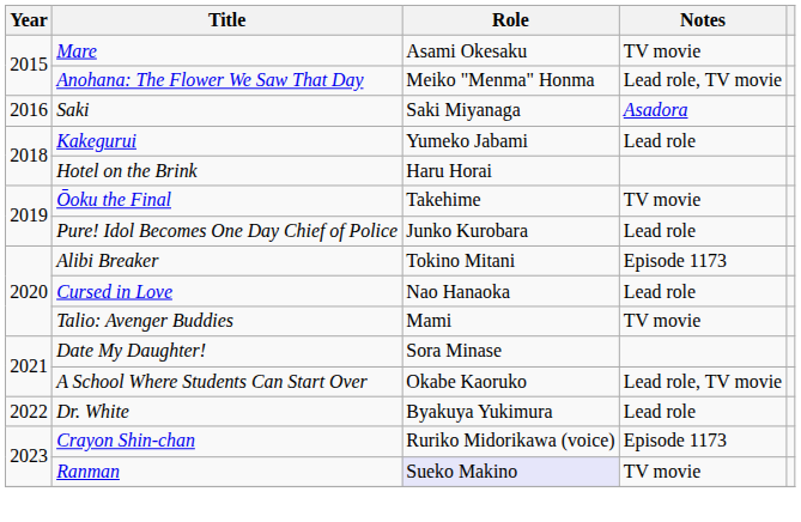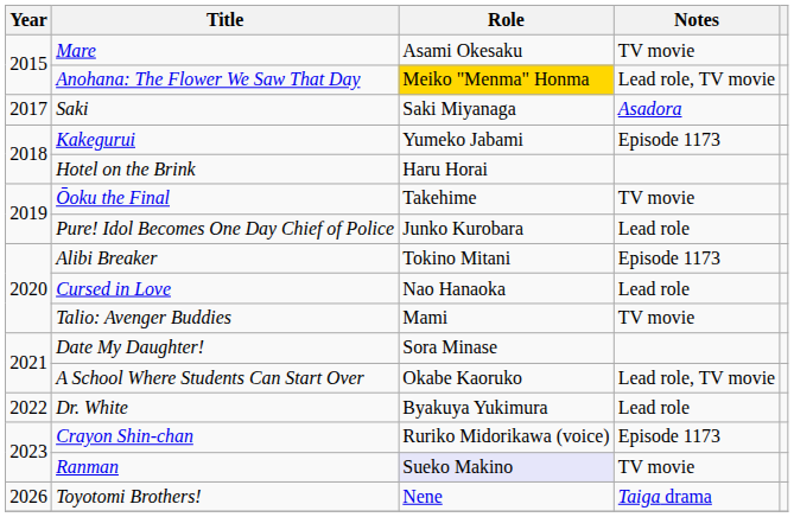 <table class="wikitable sortable">
 <tr>
 <th>Year</th>
 <th>Title</th>
 <th>Role</th>
 <th class="unsortable">Notes</th>
 <th class="unsortable"></th>
 </tr>
 <tr>
 <td rowspan=2>2015</td>
 <td><em><a href='#'>Mare</a></em></td>
 <td>Asami Okesaku</td>
 <td>TV movie</td>
 <td></td>
 </tr>
 <tr>
 <td><em><a href='#'>Anohana: The Flower We Saw That Day</a></em></td>
-<td>Meiko "Menma" Honma</td>
+<td style="background: gold;">Meiko "Menma" Honma</td>
 <td>Lead role, TV movie</td>
 <td></td>
 </tr>
 <tr>
-<td>2016</td>
+<td>2017</td>
 <td><em>Saki</em></td>
 <td>Saki Miyanaga</td>
 <td><em><a href='#'>Asadora</a></em></td>
 <td></td>
 </tr>
 <tr>
 <td rowspan=2>2018</td>
 <td><em><a href='#'>Kakegurui</a></em></td>
 <td>Yumeko Jabami</td>
-<td>Lead role</td>
+<td>Episode 1173</td>
 <td></td>
 </tr>
 <tr>
 <td><em>Hotel on the Brink</em></td>
 <td>Haru Horai</td>
 <td></td>
 <td></td>
 </tr>
 <tr>
 <td rowspan=2>2019</td>
 <td><em><a href='#'>Ōoku the Final</a></em></td>
 <td>Takehime</td>
 <td>TV movie</td>
 <td></td>
 </tr>
 <tr>
 <td><em>Pure! Idol Becomes One Day Chief of Police</em></td>
 <td>Junko Kurobara</td>
 <td>Lead role</td>
 <td></td>
 </tr>
 <tr>
 <td rowspan=3>2020</td>
 <td><em>Alibi Breaker</em></td>
 <td>Tokino Mitani</td>
 <td>Episode 1173</td>
 <td></td>
 </tr>
 <tr>
 <td><em><a href='#'>Cursed in Love</a></em></td>
 <td>Nao Hanaoka</td>
 <td>Lead role</td>
 <td></td>
 </tr>
 <tr>
 <td><em>Talio: Avenger Buddies</em></td>
 <td>Mami</td>
 <td>TV movie</td>
 <td></td>
 </tr>
 <tr>
 <td rowspan="2">2021</td>
 <td><em>Date My Daughter!</em></td>
 <td>Sora Minase</td>
 <td></td>
 <td></td>
 </tr>
 <tr>
 <td><em>A School Where Students Can Start Over</em></td>
 <td>Okabe Kaoruko</td>
 <td>Lead role, TV movie</td>
 <td></td>
 </tr>
 <tr>
 <td>2022</td>
 <td><em>Dr. White</em></td>
 <td>Byakuya Yukimura</td>
 <td>Lead role</td>
 <td></td>
 </tr>
 <tr>
 <td rowspan=2>2023</td>
 <td><em><a href='#'>Crayon Shin-chan</a></em></td>
 <td>Ruriko Midorikawa (voice)</td>
 <td>Episode 1173</td>
 <td></td>
 </tr>
 <tr>
 <td><em><a href='#'>Ranman</a></em></td>
 <td style="background: lavender;">Sueko Makino</td>
 <td>TV movie</td>
 <td></td>
 </tr>
 <tr>
+<td>2026</td>
+<td><em>Toyotomi Brothers!</em></td>
+<td><a href='#'>Nene</a></td>
+<td><a href='#'><em>Taiga</em> drama</a></td>
+<td></td>
+</tr>
+<tr>
 </tr>
 </table>
